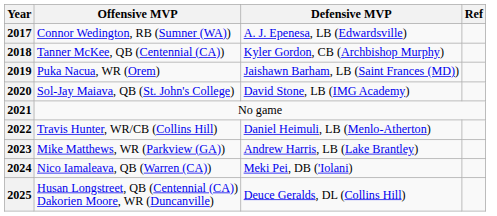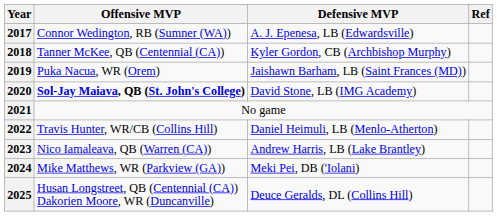 <table class="wikitable">
 <tr>
 <th>Year</th>
 <th>Offensive MVP</th>
 <th>Defensive MVP</th>
 <th>Ref</th>
 </tr>
 <tr>
 <th>2017</th>
 <td><a href='#'>Connor Wedington</a>, RB (<a href='#'>Sumner (WA)</a>)</td>
 <td><a href='#'>A. J. Epenesa</a>, LB (<a href='#'>Edwardsville</a>)</td>
 <td></td>
 </tr>
 <tr>
 <th>2018</th>
 <td><a href='#'>Tanner McKee</a>, QB (<a href='#'>Centennial (CA)</a>)</td>
 <td><a href='#'>Kyler Gordon</a>, CB (<a href='#'>Archbishop Murphy</a>)</td>
 <td></td>
 </tr>
 <tr>
 <th>2019</th>
 <td><a href='#'>Puka Nacua</a>, WR (<a href='#'>Orem</a>)</td>
 <td><a href='#'>Jaishawn Barham</a>, LB (<a href='#'>Saint Frances (MD)</a>)</td>
 <td></td>
 </tr>
 <tr>
 <th>2020</th>
-<td><a href='#'>Sol-Jay Maiava</a>, QB (<a href='#'>St. John's College</a>)</td>
+<td><strong><a href='#'>Sol-Jay Maiava</a>, QB (<a href='#'>St. John's College</a>)</strong></td>
 <td><a href='#'>David Stone</a>, LB (<a href='#'>IMG Academy</a>)</td>
 <td></td>
 </tr>
 <tr>
 <th>2021</th>
 <td colspan=3 align=center>No game</td>
 </tr>
 <tr>
 <th>2022</th>
 <td><a href='#'>Travis Hunter</a>, WR/CB (<a href='#'>Collins Hill</a>)</td>
 <td><a href='#'>Daniel Heimuli</a>, LB (<a href='#'>Menlo-Atherton</a>)</td>
 <td></td>
 </tr>
 <tr>
 <th>2023</th>
-<td><a href='#'>Mike Matthews</a>, WR (<a href='#'>Parkview (GA)</a>)</td>
+<td><a href='#'>Nico Iamaleava</a>, QB (<a href='#'>Warren (CA)</a>)</td>
 <td><a href='#'>Andrew Harris</a>, LB (<a href='#'>Lake Brantley</a>)</td>
 <td></td>
 </tr>
 <tr>
 <th>2024</th>
-<td><a href='#'>Nico Iamaleava</a>, QB (<a href='#'>Warren (CA)</a>)</td>
+<td><a href='#'>Mike Matthews</a>, WR (<a href='#'>Parkview (GA)</a>)</td>
 <td><a href='#'>Meki Pei</a>, DB (<a href='#'>'Iolani</a>)</td>
 <td></td>
 </tr>
 <tr>
 <th>2025</th>
 <td><a href='#'>Husan Longstreet</a>, QB (<a href='#'>Centennial (CA)</a>)<br><a href='#'>Dakorien Moore</a>, WR (<a href='#'>Duncanville</a>)</td>
 <td><a href='#'>Deuce Geralds</a>, DL (<a href='#'>Collins Hill</a>)</td>
 <td></td>
 </tr>
 </table>
